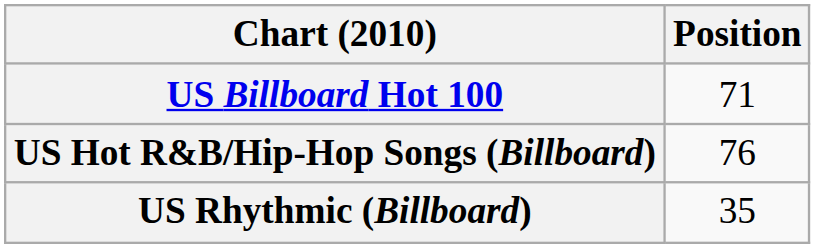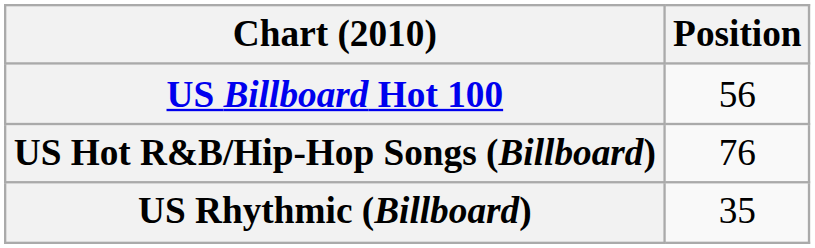 <table class="wikitable plainrowheaders">
 <tr>
 <th>Chart (2010)</th>
 <th>Position</th>
 </tr>
 <tr>
 <th scope="row"><a href='#'>US <em>Billboard</em> Hot 100</a></th>
-<td style="text-align:center;">71</td>
+<td style="text-align:center;">56</td>
 </tr>
 <tr>
 <th scope="row">US Hot R&B/Hip-Hop Songs (<em>Billboard</em>)</th>
 <td style="text-align:center;">76</td>
 </tr>
 <tr>
 <th scope="row">US Rhythmic (<em>Billboard</em>)</th>
 <td style="text-align:center;">35</td>
 </tr>
 </table>
